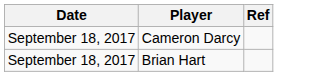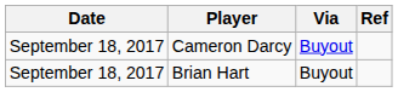 <table class="wikitable">
 <tr style="background:#ddd; text-align:center;">
 <th>Date</th>
 <th>Player</th>
+<th>Via</th>
 <th>Ref</th>
 </tr>
 <tr>
 <td>September 18, 2017</td>
 <td>Cameron Darcy</td>
+<td><a href='#'>Buyout</a></td>
 <td></td>
 </tr>
 <tr>
 <td>September 18, 2017</td>
 <td>Brian Hart</td>
+<td>Buyout</td>
 <td></td>
 </tr>
 </table>
